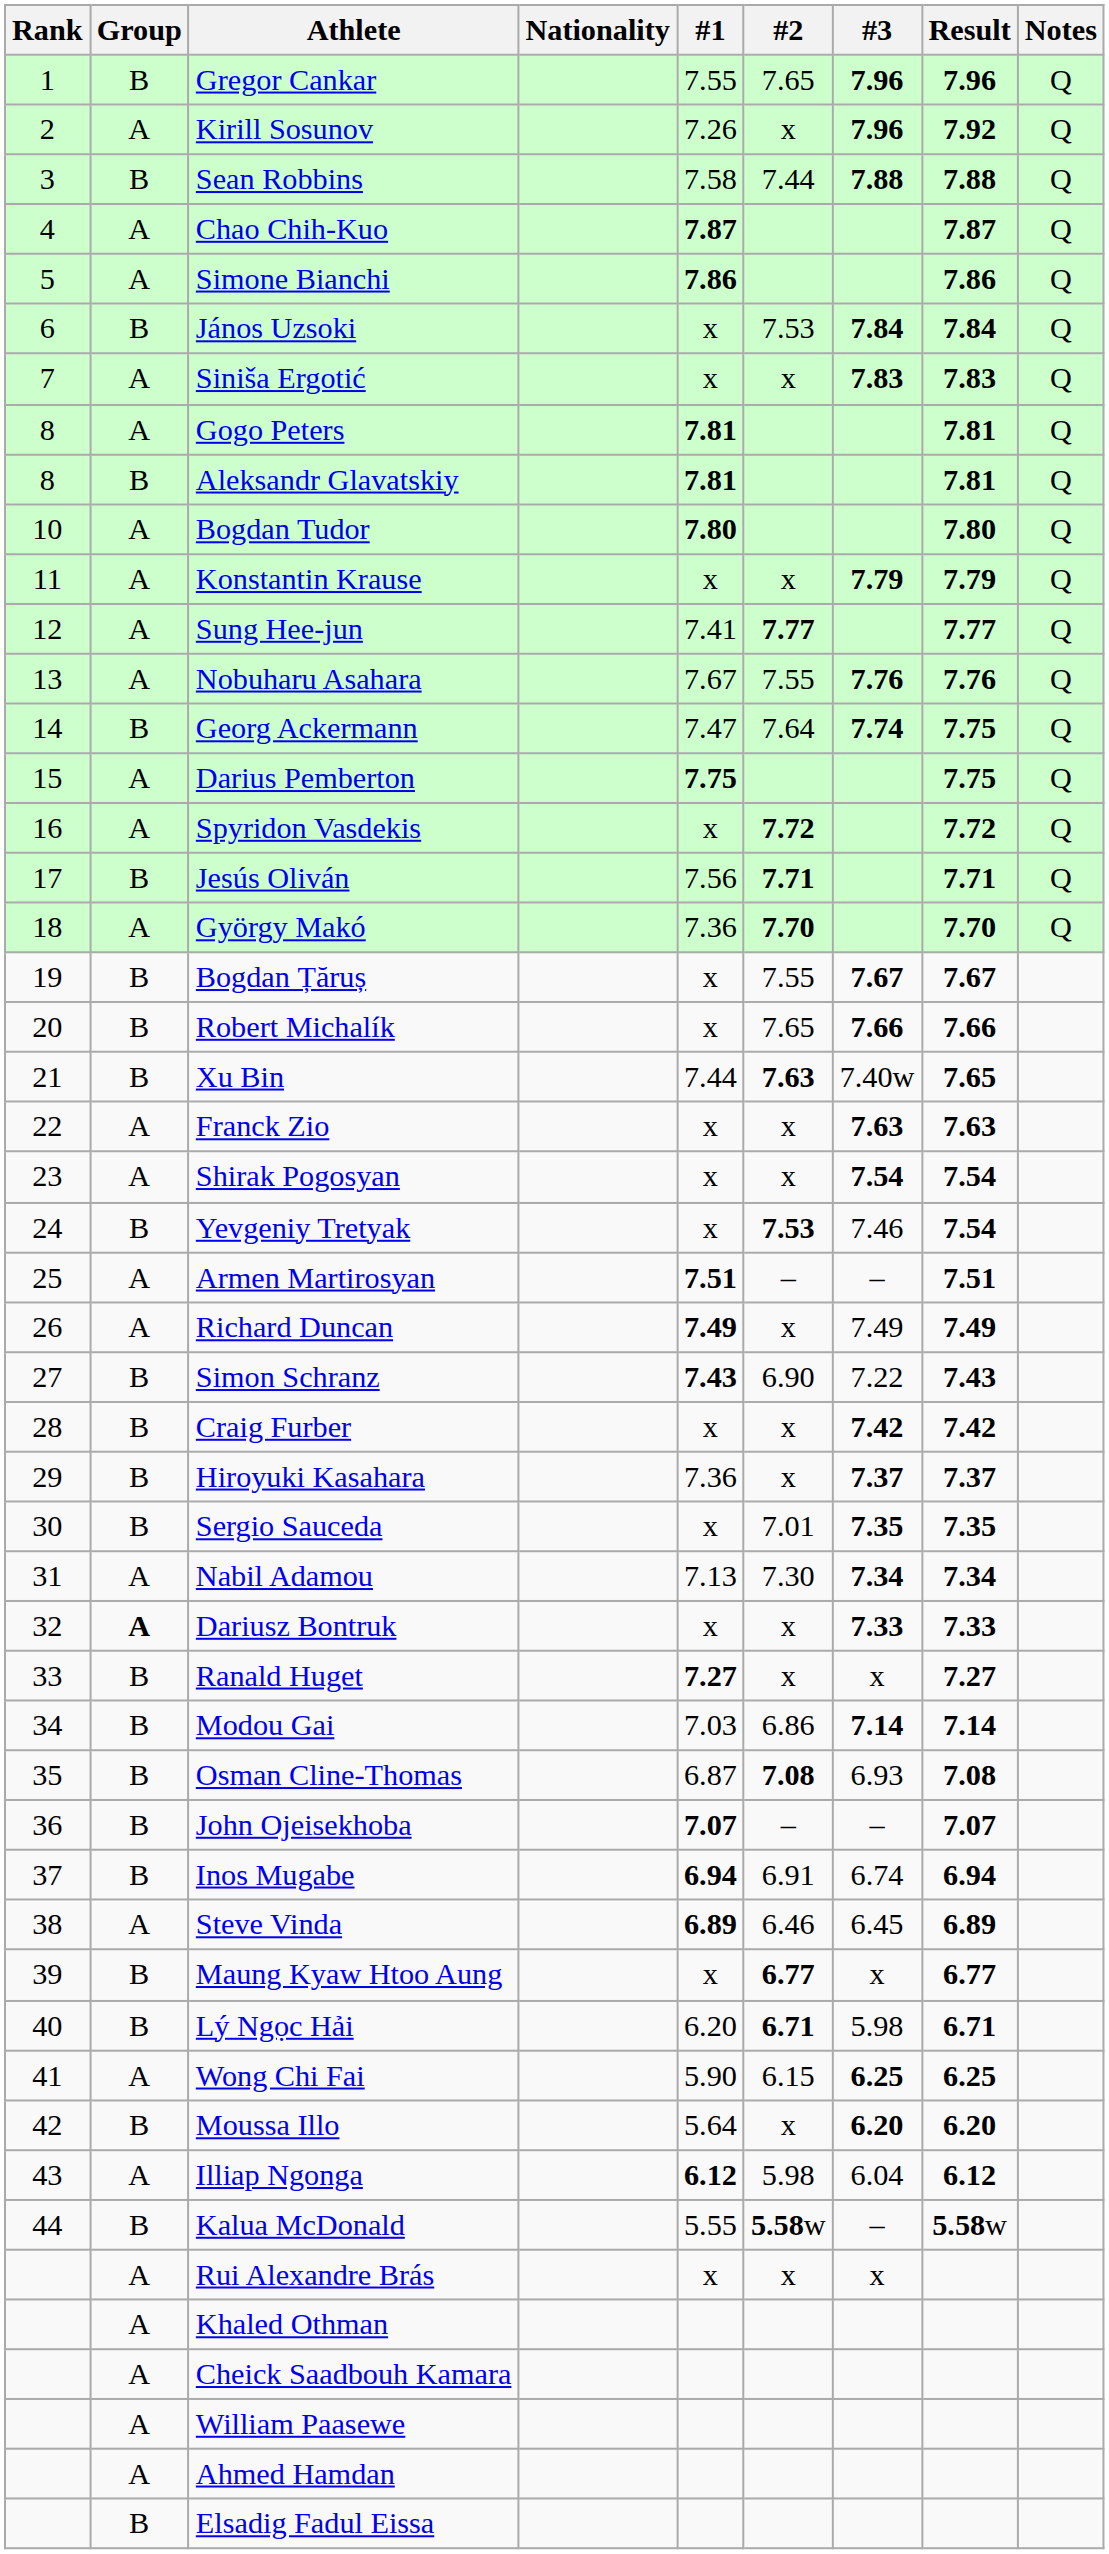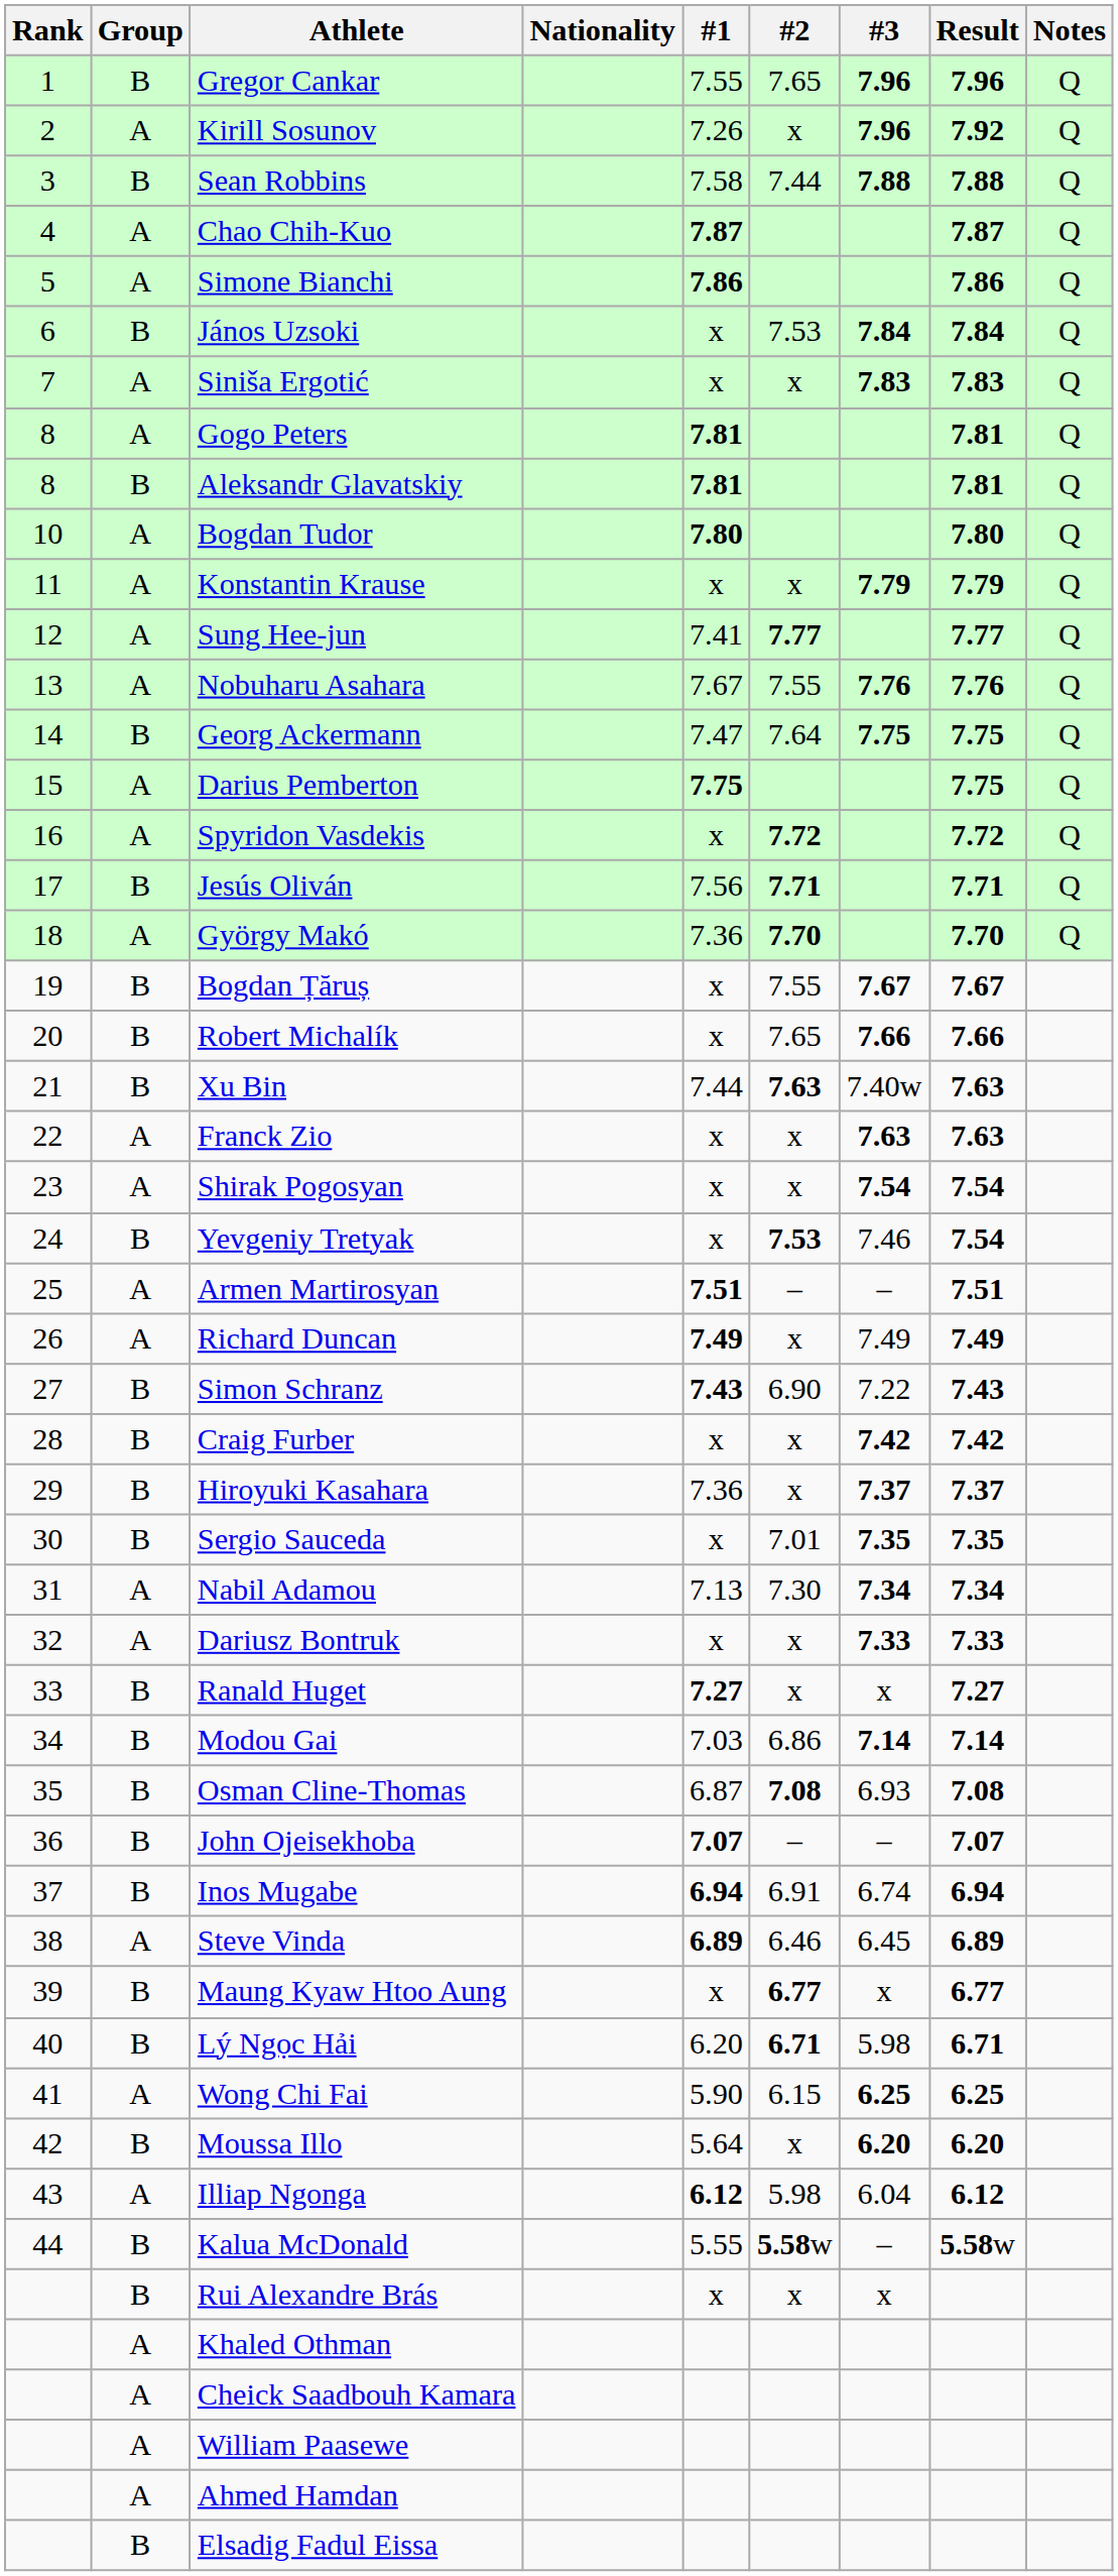 <table class="wikitable sortable" style="text-align:center;font-size:95%">
 <tr>
 <th>Rank</th>
 <th>Group</th>
 <th>Athlete</th>
 <th>Nationality</th>
 <th>#1</th>
 <th>#2</th>
 <th>#3</th>
 <th>Result</th>
 <th>Notes</th>
 </tr>
 <tr bgcolor=ccffcc>
 <td>1</td>
 <td>B</td>
 <td align="left"><a href='#'>Gregor Cankar</a></td>
 <td align=left></td>
 <td>7.55</td>
 <td>7.65</td>
 <td><strong>7.96</strong></td>
 <td><strong>7.96</strong></td>
 <td>Q</td>
 </tr>
 <tr bgcolor=ccffcc>
 <td>2</td>
 <td>A</td>
 <td align="left"><a href='#'>Kirill Sosunov</a></td>
 <td align=left></td>
 <td>7.26</td>
 <td>x</td>
 <td><strong>7.96</strong></td>
 <td><strong>7.92</strong></td>
 <td>Q</td>
 </tr>
 <tr bgcolor=ccffcc>
 <td>3</td>
 <td>B</td>
 <td align="left"><a href='#'>Sean Robbins</a></td>
 <td align=left></td>
 <td>7.58</td>
 <td>7.44</td>
 <td><strong>7.88</strong></td>
 <td><strong>7.88</strong></td>
 <td>Q</td>
 </tr>
 <tr bgcolor=ccffcc>
 <td>4</td>
 <td>A</td>
 <td align="left"><a href='#'>Chao Chih-Kuo</a></td>
 <td align=left></td>
 <td><strong>7.87</strong></td>
 <td></td>
 <td></td>
 <td><strong>7.87</strong></td>
 <td>Q</td>
 </tr>
 <tr bgcolor=ccffcc>
 <td>5</td>
 <td>A</td>
 <td align="left"><a href='#'>Simone Bianchi</a></td>
 <td align=left></td>
 <td><strong>7.86</strong></td>
 <td></td>
 <td></td>
 <td><strong>7.86</strong></td>
 <td>Q</td>
 </tr>
 <tr bgcolor=ccffcc>
 <td>6</td>
 <td>B</td>
 <td align="left"><a href='#'>János Uzsoki</a></td>
 <td align=left></td>
 <td>x</td>
 <td>7.53</td>
 <td><strong>7.84</strong></td>
 <td><strong>7.84</strong></td>
 <td>Q</td>
 </tr>
 <tr bgcolor=ccffcc>
 <td>7</td>
 <td>A</td>
 <td align="left"><a href='#'>Siniša Ergotić</a></td>
 <td align=left></td>
 <td>x</td>
 <td>x</td>
 <td><strong>7.83</strong></td>
 <td><strong>7.83</strong></td>
 <td>Q</td>
 </tr>
 <tr bgcolor=ccffcc>
 <td>8</td>
 <td>A</td>
 <td align="left"><a href='#'>Gogo Peters</a></td>
 <td align=left></td>
 <td><strong>7.81</strong></td>
 <td></td>
 <td></td>
 <td><strong>7.81</strong></td>
 <td>Q</td>
 </tr>
 <tr bgcolor=ccffcc>
 <td>8</td>
 <td>B</td>
 <td align="left"><a href='#'>Aleksandr Glavatskiy</a></td>
 <td align=left></td>
 <td><strong>7.81</strong></td>
 <td></td>
 <td></td>
 <td><strong>7.81</strong></td>
 <td>Q</td>
 </tr>
 <tr bgcolor=ccffcc>
 <td>10</td>
 <td>A</td>
 <td align="left"><a href='#'>Bogdan Tudor</a></td>
 <td align=left></td>
 <td><strong>7.80</strong></td>
 <td></td>
 <td></td>
 <td><strong>7.80</strong></td>
 <td>Q</td>
 </tr>
 <tr bgcolor=ccffcc>
 <td>11</td>
 <td>A</td>
 <td align="left"><a href='#'>Konstantin Krause</a></td>
 <td align=left></td>
 <td>x</td>
 <td>x</td>
 <td><strong>7.79</strong></td>
 <td><strong>7.79</strong></td>
 <td>Q</td>
 </tr>
 <tr bgcolor=ccffcc>
 <td>12</td>
 <td>A</td>
 <td align="left"><a href='#'>Sung Hee-jun</a></td>
 <td align=left></td>
 <td>7.41</td>
 <td><strong>7.77</strong></td>
 <td></td>
 <td><strong>7.77</strong></td>
 <td>Q</td>
 </tr>
 <tr bgcolor=ccffcc>
 <td>13</td>
 <td>A</td>
 <td align="left"><a href='#'>Nobuharu Asahara</a></td>
 <td align=left></td>
 <td>7.67</td>
 <td>7.55</td>
 <td><strong>7.76</strong></td>
 <td><strong>7.76</strong></td>
 <td>Q</td>
 </tr>
 <tr bgcolor=ccffcc>
 <td>14</td>
 <td>B</td>
 <td align="left"><a href='#'>Georg Ackermann</a></td>
 <td align=left></td>
 <td>7.47</td>
 <td>7.64</td>
-<td><strong>7.74</strong></td>
+<td><strong>7.75</strong></td>
 <td><strong>7.75</strong></td>
 <td>Q</td>
 </tr>
 <tr bgcolor=ccffcc>
 <td>15</td>
 <td>A</td>
 <td align="left"><a href='#'>Darius Pemberton</a></td>
 <td align=left></td>
 <td><strong>7.75</strong></td>
 <td></td>
 <td></td>
 <td><strong>7.75</strong></td>
 <td>Q</td>
 </tr>
 <tr bgcolor=ccffcc>
 <td>16</td>
 <td>A</td>
 <td align="left"><a href='#'>Spyridon Vasdekis</a></td>
 <td align=left></td>
 <td>x</td>
 <td><strong>7.72</strong></td>
 <td></td>
 <td><strong>7.72</strong></td>
 <td>Q</td>
 </tr>
 <tr bgcolor=ccffcc>
 <td>17</td>
 <td>B</td>
 <td align="left"><a href='#'>Jesús Oliván</a></td>
 <td align=left></td>
 <td>7.56</td>
 <td><strong>7.71</strong></td>
 <td></td>
 <td><strong>7.71</strong></td>
 <td>Q</td>
 </tr>
 <tr bgcolor=ccffcc>
 <td>18</td>
 <td>A</td>
 <td align="left"><a href='#'>György Makó</a></td>
 <td align=left></td>
 <td>7.36</td>
 <td><strong>7.70</strong></td>
 <td></td>
 <td><strong>7.70</strong></td>
 <td>Q</td>
 </tr>
 <tr>
 <td>19</td>
 <td>B</td>
 <td align="left"><a href='#'>Bogdan Țăruș</a></td>
 <td align=left></td>
 <td>x</td>
 <td>7.55</td>
 <td><strong>7.67</strong></td>
 <td><strong>7.67</strong></td>
 <td></td>
 </tr>
 <tr>
 <td>20</td>
 <td>B</td>
 <td align="left"><a href='#'>Robert Michalík</a></td>
 <td align=left></td>
 <td>x</td>
 <td>7.65</td>
 <td><strong>7.66</strong></td>
 <td><strong>7.66</strong></td>
 <td></td>
 </tr>
 <tr>
 <td>21</td>
 <td>B</td>
 <td align="left"><a href='#'>Xu Bin</a></td>
 <td align=left></td>
 <td>7.44</td>
 <td><strong>7.63</strong></td>
 <td>7.40w</td>
-<td><strong>7.65</strong></td>
+<td><strong>7.63</strong></td>
 <td></td>
 </tr>
 <tr>
 <td>22</td>
 <td>A</td>
 <td align="left"><a href='#'>Franck Zio</a></td>
 <td align=left></td>
 <td>x</td>
 <td>x</td>
 <td><strong>7.63</strong></td>
 <td><strong>7.63</strong></td>
 <td></td>
 </tr>
 <tr>
 <td>23</td>
 <td>A</td>
 <td align="left"><a href='#'>Shirak Pogosyan</a></td>
 <td align=left></td>
 <td>x</td>
 <td>x</td>
 <td><strong>7.54</strong></td>
 <td><strong>7.54</strong></td>
 <td></td>
 </tr>
 <tr>
 <td>24</td>
 <td>B</td>
 <td align="left"><a href='#'>Yevgeniy Tretyak</a></td>
 <td align=left></td>
 <td>x</td>
 <td><strong>7.53</strong></td>
 <td>7.46</td>
 <td><strong>7.54</strong></td>
 <td></td>
 </tr>
 <tr>
 <td>25</td>
 <td>A</td>
 <td align="left"><a href='#'>Armen Martirosyan</a></td>
 <td align=left></td>
 <td><strong>7.51</strong></td>
 <td>–</td>
 <td>–</td>
 <td><strong>7.51</strong></td>
 <td></td>
 </tr>
 <tr>
 <td>26</td>
 <td>A</td>
 <td align="left"><a href='#'>Richard Duncan</a></td>
 <td align=left></td>
 <td><strong>7.49</strong></td>
 <td>x</td>
 <td>7.49</td>
 <td><strong>7.49</strong></td>
 <td></td>
 </tr>
 <tr>
 <td>27</td>
 <td>B</td>
 <td align="left"><a href='#'>Simon Schranz</a></td>
 <td align=left></td>
 <td><strong>7.43</strong></td>
 <td>6.90</td>
 <td>7.22</td>
 <td><strong>7.43</strong></td>
 <td></td>
 </tr>
 <tr>
 <td>28</td>
 <td>B</td>
 <td align="left"><a href='#'>Craig Furber</a></td>
 <td align=left></td>
 <td>x</td>
 <td>x</td>
 <td><strong>7.42</strong></td>
 <td><strong>7.42</strong></td>
 <td></td>
 </tr>
 <tr>
 <td>29</td>
 <td>B</td>
 <td align="left"><a href='#'>Hiroyuki Kasahara</a></td>
 <td align=left></td>
 <td>7.36</td>
 <td>x</td>
 <td><strong>7.37</strong></td>
 <td><strong>7.37</strong></td>
 <td></td>
 </tr>
 <tr>
 <td>30</td>
 <td>B</td>
 <td align="left"><a href='#'>Sergio Sauceda</a></td>
 <td align=left></td>
 <td>x</td>
 <td>7.01</td>
 <td><strong>7.35</strong></td>
 <td><strong>7.35</strong></td>
 <td></td>
 </tr>
 <tr>
 <td>31</td>
 <td>A</td>
 <td align="left"><a href='#'>Nabil Adamou</a></td>
 <td align=left></td>
 <td>7.13</td>
 <td>7.30</td>
 <td><strong>7.34</strong></td>
 <td><strong>7.34</strong></td>
 <td></td>
 </tr>
 <tr>
 <td>32</td>
-<td><strong>A</strong></td>
+<td>A</td>
 <td align="left"><a href='#'>Dariusz Bontruk</a></td>
 <td align=left></td>
 <td>x</td>
 <td>x</td>
 <td><strong>7.33</strong></td>
 <td><strong>7.33</strong></td>
 <td></td>
 </tr>
 <tr>
 <td>33</td>
 <td>B</td>
 <td align="left"><a href='#'>Ranald Huget</a></td>
 <td align=left></td>
 <td><strong>7.27</strong></td>
 <td>x</td>
 <td>x</td>
 <td><strong>7.27</strong></td>
 <td></td>
 </tr>
 <tr>
 <td>34</td>
 <td>B</td>
 <td align="left"><a href='#'>Modou Gai</a></td>
 <td align=left></td>
 <td>7.03</td>
 <td>6.86</td>
 <td><strong>7.14</strong></td>
 <td><strong>7.14</strong></td>
 <td></td>
 </tr>
 <tr>
 <td>35</td>
 <td>B</td>
 <td align="left"><a href='#'>Osman Cline-Thomas</a></td>
 <td align=left></td>
 <td>6.87</td>
 <td><strong>7.08</strong></td>
 <td>6.93</td>
 <td><strong>7.08</strong></td>
 <td></td>
 </tr>
 <tr>
 <td>36</td>
 <td>B</td>
 <td align="left"><a href='#'>John Ojeisekhoba</a></td>
 <td align=left></td>
 <td><strong>7.07</strong></td>
 <td>–</td>
 <td>–</td>
 <td><strong>7.07</strong></td>
 <td></td>
 </tr>
 <tr>
 <td>37</td>
 <td>B</td>
 <td align="left"><a href='#'>Inos Mugabe</a></td>
 <td align=left></td>
 <td><strong>6.94</strong></td>
 <td>6.91</td>
 <td>6.74</td>
 <td><strong>6.94</strong></td>
 <td></td>
 </tr>
 <tr>
 <td>38</td>
 <td>A</td>
 <td align="left"><a href='#'>Steve Vinda</a></td>
 <td align=left></td>
 <td><strong>6.89</strong></td>
 <td>6.46</td>
 <td>6.45</td>
 <td><strong>6.89</strong></td>
 <td></td>
 </tr>
 <tr>
 <td>39</td>
 <td>B</td>
 <td align="left"><a href='#'>Maung Kyaw Htoo Aung</a></td>
 <td align=left></td>
 <td>x</td>
 <td><strong>6.77</strong></td>
 <td>x</td>
 <td><strong>6.77</strong></td>
 <td></td>
 </tr>
 <tr>
 <td>40</td>
 <td>B</td>
 <td align="left"><a href='#'>Lý Ngọc Hải</a></td>
 <td align=left></td>
 <td>6.20</td>
 <td><strong>6.71</strong></td>
 <td>5.98</td>
 <td><strong>6.71</strong></td>
 <td></td>
 </tr>
 <tr>
 <td>41</td>
 <td>A</td>
 <td align="left"><a href='#'>Wong Chi Fai</a></td>
 <td align=left></td>
 <td>5.90</td>
 <td>6.15</td>
 <td><strong>6.25</strong></td>
 <td><strong>6.25</strong></td>
 <td></td>
 </tr>
 <tr>
 <td>42</td>
 <td>B</td>
 <td align="left"><a href='#'>Moussa Illo</a></td>
 <td align=left></td>
 <td>5.64</td>
 <td>x</td>
 <td><strong>6.20</strong></td>
 <td><strong>6.20</strong></td>
 <td></td>
 </tr>
 <tr>
 <td>43</td>
 <td>A</td>
 <td align="left"><a href='#'>Illiap Ngonga</a></td>
 <td align=left></td>
 <td><strong>6.12</strong></td>
 <td>5.98</td>
 <td>6.04</td>
 <td><strong>6.12</strong></td>
 <td></td>
 </tr>
 <tr>
 <td>44</td>
 <td>B</td>
 <td align="left"><a href='#'>Kalua McDonald</a></td>
 <td align=left></td>
 <td>5.55</td>
 <td><strong>5.58</strong>w</td>
 <td>–</td>
 <td><strong>5.58</strong>w</td>
 <td></td>
 </tr>
 <tr>
 <td></td>
-<td>A</td>
+<td>B</td>
 <td align="left"><a href='#'>Rui Alexandre Brás</a></td>
 <td align=left></td>
 <td>x</td>
 <td>x</td>
 <td>x</td>
 <td><strong></strong></td>
 <td></td>
 </tr>
 <tr>
 <td></td>
 <td>A</td>
 <td align="left"><a href='#'>Khaled Othman</a></td>
 <td align=left></td>
 <td></td>
 <td></td>
 <td></td>
 <td><strong></strong></td>
 <td></td>
 </tr>
 <tr>
 <td></td>
 <td>A</td>
 <td align="left"><a href='#'>Cheick Saadbouh Kamara</a></td>
 <td align=left></td>
 <td></td>
 <td></td>
 <td></td>
 <td><strong></strong></td>
 <td></td>
 </tr>
 <tr>
 <td></td>
 <td>A</td>
 <td align="left"><a href='#'>William Paasewe</a></td>
 <td align=left></td>
 <td></td>
 <td></td>
 <td></td>
 <td><strong></strong></td>
 <td></td>
 </tr>
 <tr>
 <td></td>
 <td>A</td>
 <td align="left"><a href='#'>Ahmed Hamdan</a></td>
 <td align=left></td>
 <td></td>
 <td></td>
 <td></td>
 <td><strong></strong></td>
 <td></td>
 </tr>
 <tr>
 <td></td>
 <td>B</td>
 <td align="left"><a href='#'>Elsadig Fadul Eissa</a></td>
 <td align=left></td>
 <td></td>
 <td></td>
 <td></td>
 <td><strong></strong></td>
 <td></td>
 </tr>
 </table>
